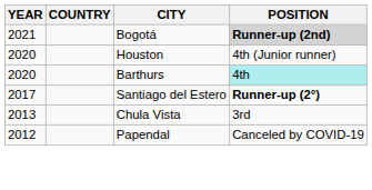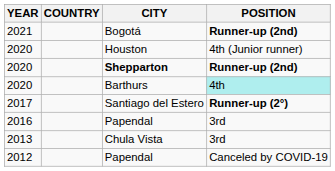 <table class="wikitable">
 <tr>
 <th>YEAR</th>
 <th>COUNTRY</th>
 <th>CITY</th>
 <th>POSITION</th>
 </tr>
 <tr>
 <td>2021</td>
 <td></td>
 <td>Bogotá</td>
-<td style="background: lightgrey;"><strong>Runner-up (2nd)</strong></td>
+<td><strong>Runner-up (2nd)</strong></td>
 </tr>
 <tr>
 <td>2020</td>
 <td></td>
 <td>Houston</td>
 <td>4th (Junior runner)</td>
+</tr>
+<tr>
+<td>2020</td>
+<td></td>
+<td><strong>Shepparton</strong></td>
+<td><strong>Runner-up (2nd)</strong></td>
 </tr>
 <tr>
 <td>2020</td>
 <td></td>
 <td>Barthurs</td>
 <td style="background: paleturquoise;">4th</td>
 </tr>
 <tr>
 <td>2017</td>
 <td></td>
 <td>Santiago del Estero</td>
 <td><strong>Runner-up (2°)</strong></td>
 </tr>
 <tr>
+<td>2016</td>
+<td></td>
+<td>Papendal</td>
+<td>3rd</td>
+</tr>
+<tr>
 <td>2013</td>
 <td></td>
 <td>Chula Vista</td>
 <td>3rd</td>
 </tr>
 <tr>
 <td>2012</td>
 <td></td>
 <td>Papendal</td>
 <td>Canceled by COVID-19</td>
 </tr>
 </table>
